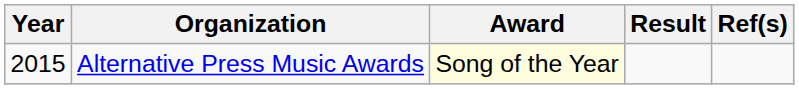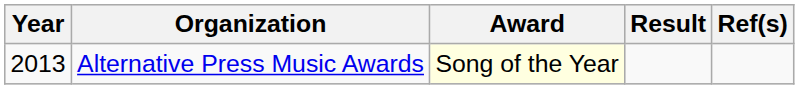 <table class="wikitable plainrowheaders">
 <tr align=center>
 <th scope="col">Year</th>
 <th scope="col">Organization</th>
 <th scope="col">Award</th>
 <th scope="col">Result</th>
 <th scope="col">Ref(s)</th>
 </tr>
 <tr>
-<td>2015</td>
+<td>2013</td>
 <td><a href='#'>Alternative Press Music Awards</a></td>
 <td style="background: lightyellow;">Song of the Year</td>
 <td></td>
 <td style="text-align:center;"></td>
 </tr>
 </table>
